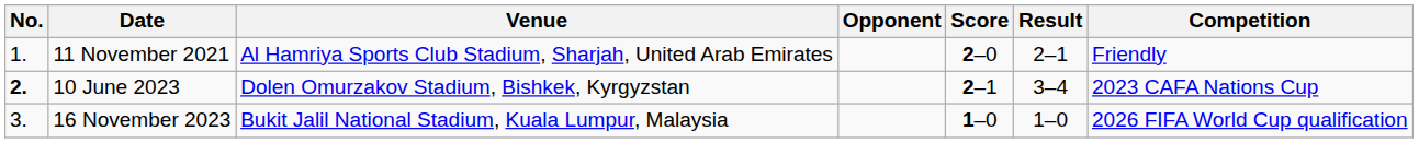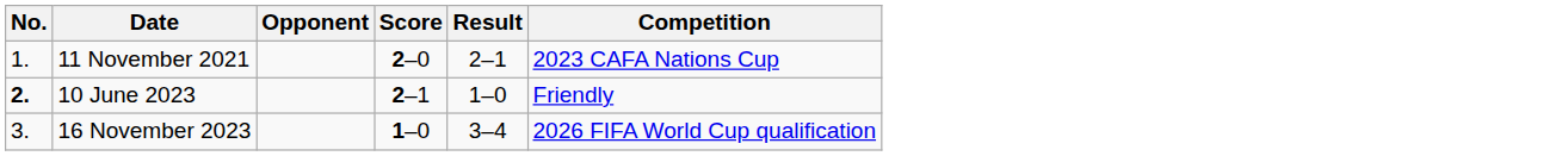 <table class="wikitable">
 <tr>
 <th>No.</th>
 <th>Date</th>
-<th>Venue</th>
 <th>Opponent</th>
 <th>Score</th>
 <th>Result</th>
 <th>Competition</th>
 </tr>
 <tr>
 <td>1.</td>
 <td>11 November 2021</td>
-<td><a href='#'>Al Hamriya Sports Club Stadium</a>, <a href='#'>Sharjah</a>, United Arab Emirates</td>
 <td></td>
 <td align=center><strong>2</strong>–0</td>
 <td align=center>2–1</td>
-<td><a href='#'>Friendly</a></td>
+<td><a href='#'>2023 CAFA Nations Cup</a></td>
 </tr>
 <tr>
 <td><strong>2.</strong></td>
 <td>10 June 2023</td>
-<td><a href='#'>Dolen Omurzakov Stadium</a>, <a href='#'>Bishkek</a>, Kyrgyzstan</td>
 <td></td>
 <td align=center><strong>2</strong>–1</td>
-<td align=center>3–4</td>
-<td><a href='#'>2023 CAFA Nations Cup</a></td>
+<td align=center>1–0</td>
+<td><a href='#'>Friendly</a></td>
 </tr>
 <tr>
 <td>3.</td>
 <td>16 November 2023</td>
-<td><a href='#'>Bukit Jalil National Stadium</a>, <a href='#'>Kuala Lumpur</a>, Malaysia</td>
 <td></td>
 <td align=center><strong>1</strong>–0</td>
-<td align=center>1–0</td>
+<td align=center>3–4</td>
 <td><a href='#'>2026 FIFA World Cup qualification</a></td>
 </tr>
 </table>
